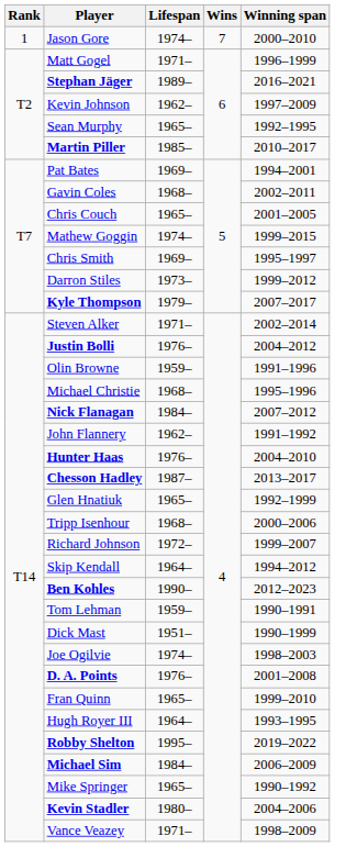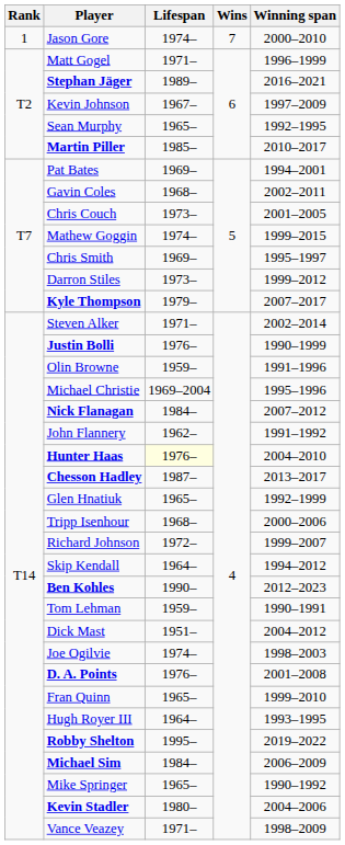 <table class="wikitable sortable">
 <tr>
 <th>Rank</th>
 <th>Player</th>
 <th>Lifespan</th>
 <th>Wins</th>
 <th>Winning span</th>
 </tr>
 <tr>
 <td align=center rowspan=1>1</td>
 <td> <a href='#'>Jason Gore</a></td>
 <td align=center>1974–</td>
 <td align=center>7</td>
 <td align=center>2000–2010</td>
 </tr>
 <tr>
 <td align=center rowspan=5>T2</td>
 <td> <a href='#'>Matt Gogel</a></td>
 <td align=center>1971–</td>
 <td rowspan=5 align=center>6</td>
 <td align=center>1996–1999</td>
 </tr>
 <tr>
 <td> <strong><a href='#'>Stephan Jäger</a></strong></td>
 <td align=center>1989–</td>
 <td align=center>2016–2021</td>
 </tr>
 <tr>
 <td> <a href='#'>Kevin Johnson</a></td>
-<td align=center>1962–</td>
+<td align=center>1967–</td>
 <td align=center>1997–2009</td>
 </tr>
 <tr>
 <td> <a href='#'>Sean Murphy</a></td>
 <td align=center>1965–</td>
 <td align=center>1992–1995</td>
 </tr>
 <tr>
 <td> <strong><a href='#'>Martin Piller</a></strong></td>
 <td align=center>1985–</td>
 <td align=center>2010–2017</td>
 </tr>
 <tr>
 <td align=center rowspan=7>T7</td>
 <td> <a href='#'>Pat Bates</a></td>
 <td align=center>1969–</td>
 <td rowspan=7 align=center>5</td>
 <td align=center>1994–2001</td>
 </tr>
 <tr>
 <td> <a href='#'>Gavin Coles</a></td>
 <td align=center>1968–</td>
 <td align=center>2002–2011</td>
 </tr>
 <tr>
 <td> <a href='#'>Chris Couch</a></td>
-<td align=center>1965–</td>
+<td align=center>1973–</td>
 <td align=center>2001–2005</td>
 </tr>
 <tr>
 <td> <a href='#'>Mathew Goggin</a></td>
 <td align=center>1974–</td>
 <td align=center>1999–2015</td>
 </tr>
 <tr>
 <td> <a href='#'>Chris Smith</a></td>
 <td align=center>1969–</td>
 <td align=center>1995–1997</td>
 </tr>
 <tr>
 <td> <a href='#'>Darron Stiles</a></td>
 <td align=center>1973–</td>
 <td align=center>1999–2012</td>
 </tr>
 <tr>
 <td> <strong><a href='#'>Kyle Thompson</a></strong></td>
 <td align=center>1979–</td>
 <td align=center>2007–2017</td>
 </tr>
 <tr>
 <td align=center rowspan=24>T14</td>
 <td> <a href='#'>Steven Alker</a></td>
 <td align=center>1971–</td>
 <td rowspan=24 align=center>4</td>
 <td align=center>2002–2014</td>
 </tr>
 <tr>
 <td> <strong><a href='#'>Justin Bolli</a></strong></td>
 <td align=center>1976–</td>
-<td align=center>2004–2012</td>
+<td align=center>1990–1999</td>
 </tr>
 <tr>
 <td> <a href='#'>Olin Browne</a></td>
 <td align=center>1959–</td>
 <td align=center>1991–1996</td>
 </tr>
 <tr>
 <td> <a href='#'>Michael Christie</a></td>
-<td align=center>1968–</td>
+<td align=center>1969–2004</td>
 <td align=center>1995–1996</td>
 </tr>
 <tr>
 <td> <strong><a href='#'>Nick Flanagan</a></strong></td>
 <td align=center>1984–</td>
 <td align=center>2007–2012</td>
 </tr>
 <tr>
 <td> <a href='#'>John Flannery</a></td>
 <td align=center>1962–</td>
 <td align=center>1991–1992</td>
 </tr>
 <tr>
 <td> <strong><a href='#'>Hunter Haas</a></strong></td>
-<td align=center>1976–</td>
+<td align=center style="background: lightyellow;">1976–</td>
 <td align=center>2004–2010</td>
 </tr>
 <tr>
 <td> <strong><a href='#'>Chesson Hadley</a></strong></td>
 <td align=center>1987–</td>
 <td align=center>2013–2017</td>
 </tr>
 <tr>
 <td> <a href='#'>Glen Hnatiuk</a></td>
 <td align=center>1965–</td>
 <td align=center>1992–1999</td>
 </tr>
 <tr>
 <td> <a href='#'>Tripp Isenhour</a></td>
 <td align=center>1968–</td>
 <td align=center>2000–2006</td>
 </tr>
 <tr>
 <td> <a href='#'>Richard Johnson</a></td>
 <td align=center>1972–</td>
 <td align=center>1999–2007</td>
 </tr>
 <tr>
 <td> <a href='#'>Skip Kendall</a></td>
 <td align=center>1964–</td>
 <td align=center>1994–2012</td>
 </tr>
 <tr>
 <td> <strong><a href='#'>Ben Kohles</a></strong></td>
 <td align=center>1990–</td>
 <td align=center>2012–2023</td>
 </tr>
 <tr>
 <td> <a href='#'>Tom Lehman</a></td>
 <td align=center>1959–</td>
 <td align=center>1990–1991</td>
 </tr>
 <tr>
 <td> <a href='#'>Dick Mast</a></td>
 <td align=center>1951–</td>
-<td align=center>1990–1999</td>
+<td align=center>2004–2012</td>
 </tr>
 <tr>
 <td> <a href='#'>Joe Ogilvie</a></td>
 <td align=center>1974–</td>
 <td align=center>1998–2003</td>
 </tr>
 <tr>
 <td> <strong><a href='#'>D. A. Points</a></strong></td>
 <td align=center>1976–</td>
 <td align=center>2001–2008</td>
 </tr>
 <tr>
 <td> <a href='#'>Fran Quinn</a></td>
 <td align=center>1965–</td>
 <td align=center>1999–2010</td>
 </tr>
 <tr>
 <td> <a href='#'>Hugh Royer III</a></td>
 <td align=center>1964–</td>
 <td align=center>1993–1995</td>
 </tr>
 <tr>
 <td> <strong><a href='#'>Robby Shelton</a></strong></td>
 <td align=center>1995–</td>
 <td align=center>2019–2022</td>
 </tr>
 <tr>
 <td> <strong><a href='#'>Michael Sim</a></strong></td>
 <td align=center>1984–</td>
 <td align=center>2006–2009</td>
 </tr>
 <tr>
 <td> <a href='#'>Mike Springer</a></td>
 <td align=center>1965–</td>
 <td align=center>1990–1992</td>
 </tr>
 <tr>
 <td> <strong><a href='#'>Kevin Stadler</a></strong></td>
 <td align=center>1980–</td>
 <td align=center>2004–2006</td>
 </tr>
 <tr>
 <td> <a href='#'>Vance Veazey</a></td>
 <td align=center>1971–</td>
 <td align=center>1998–2009</td>
 </tr>
 </table>
